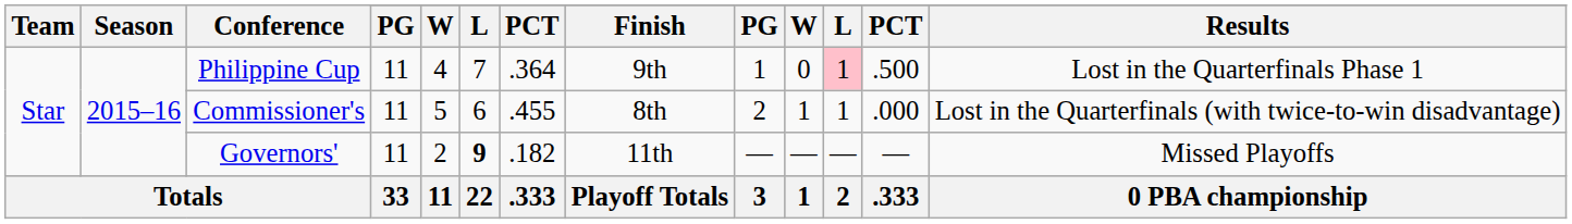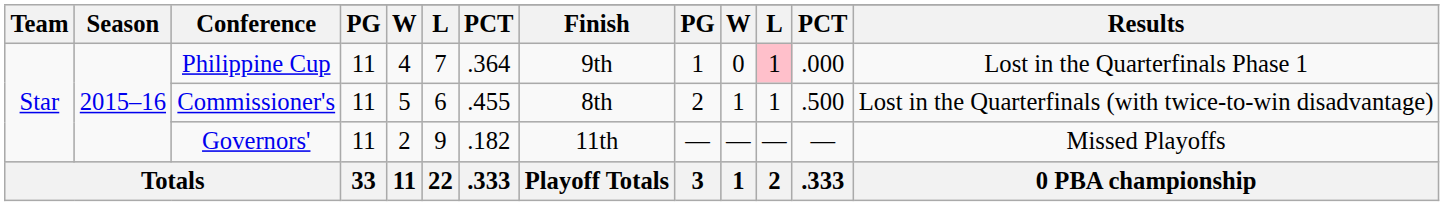 <table class="wikitable sortable" style="text-align:center">
 <tr>
 <th rowspan="2">Team</th>
 <th rowspan="2">Season</th>
 <th rowspan="2">Conference</th>
 </tr>
 <tr>
 <th>PG</th>
 <th>W</th>
 <th>L</th>
 <th>PCT</th>
 <th>Finish</th>
 <th>PG</th>
 <th>W</th>
 <th>L</th>
 <th>PCT</th>
 <th>Results</th>
 </tr>
 <tr>
 <td rowspan="3"><a href='#'>Star</a></td>
 <td rowspan="3"><a href='#'>2015–16</a></td>
 <td><a href='#'>Philippine Cup</a></td>
 <td>11</td>
 <td>4</td>
 <td>7</td>
 <td>.364</td>
 <td>9th</td>
 <td>1</td>
 <td>0</td>
 <td style="background: pink;">1</td>
-<td>.500</td>
+<td>.000</td>
 <td>Lost in the Quarterfinals Phase 1</td>
 </tr>
 <tr>
 <td><a href='#'>Commissioner's</a></td>
 <td>11</td>
 <td>5</td>
 <td>6</td>
 <td>.455</td>
 <td>8th</td>
 <td>2</td>
 <td>1</td>
 <td>1</td>
-<td>.000</td>
+<td>.500</td>
 <td>Lost in the Quarterfinals (with twice-to-win disadvantage)</td>
 </tr>
 <tr>
 <td><a href='#'>Governors'</a></td>
 <td>11</td>
 <td>2</td>
-<td><strong>9</strong></td>
+<td>9</td>
 <td>.182</td>
 <td>11th</td>
 <td>—</td>
 <td>—</td>
 <td>—</td>
 <td>—</td>
 <td>Missed Playoffs</td>
 </tr>
 <tr>
 <th colspan="3">Totals</th>
 <th>33</th>
 <th>11</th>
 <th>22</th>
 <th>.333</th>
 <th>Playoff Totals</th>
 <th>3</th>
 <th>1</th>
 <th>2</th>
 <th>.333</th>
 <th>0 PBA championship</th>
 </tr>
 </table>
